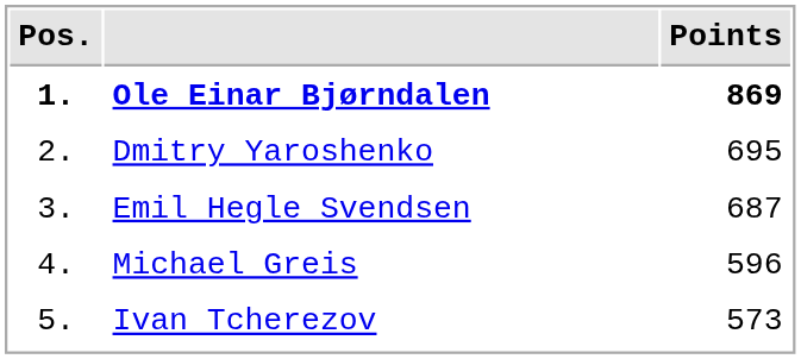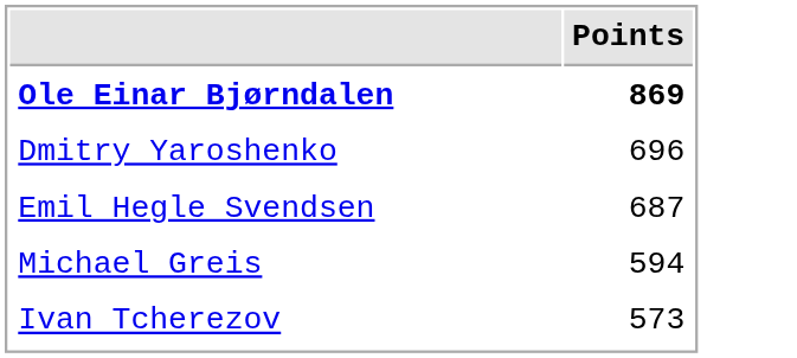 <table cellspacing="1" cellpadding="3" style="border:1px solid #AAAAAA;font-size:90%">
 <tr bgcolor="#E4E4E4">
-<th style="border-bottom:1px solid #AAAAAA" width=10>Pos.</th>
 <th style="border-bottom:1px solid #AAAAAA" width=200></th>
 <th style="border-bottom:1px solid #AAAAAA" width=20>Points</th>
 </tr>
 <tr>
-<td align="center"><strong>1.</strong></td>
 <td> <strong><a href='#'>Ole Einar Bjørndalen</a></strong></td>
 <td align="right"><strong>869</strong></td>
 </tr>
 <tr>
-<td align="center">2.</td>
 <td> <a href='#'>Dmitry Yaroshenko</a></td>
-<td align="right">695</td>
+<td align="right">696</td>
 </tr>
 <tr>
-<td align="center">3.</td>
 <td> <a href='#'>Emil Hegle Svendsen</a></td>
 <td align="right">687</td>
 </tr>
 <tr>
-<td align="center">4.</td>
 <td> <a href='#'>Michael Greis</a></td>
-<td align="right">596</td>
+<td align="right">594</td>
 </tr>
 <tr>
-<td align="center">5.</td>
 <td> <a href='#'>Ivan Tcherezov</a></td>
 <td align="right">573</td>
 </tr>
 </table>
